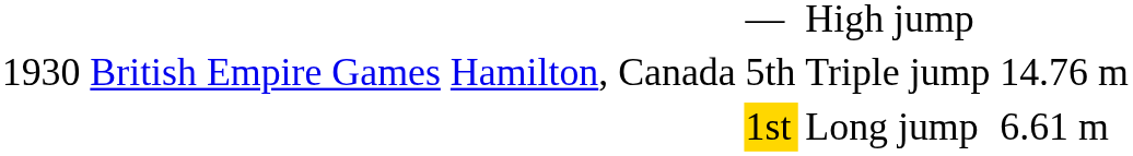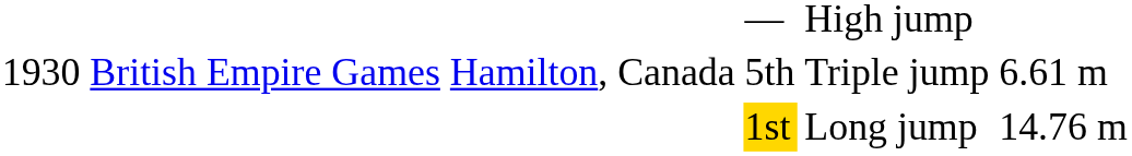 <table>
 <tr>
 <td rowspan=3>1930</td>
 <td rowspan=3><a href='#'>British Empire Games</a></td>
 <td rowspan=3><a href='#'>Hamilton</a>, Canada</td>
 <td>—</td>
 <td>High jump</td>
 <td></td>
 </tr>
 <tr>
 <td>5th</td>
 <td>Triple jump</td>
-<td>14.76 m </td>
+<td>6.61 m</td>
 </tr>
 <tr>
 <td bgcolor=gold>1st</td>
 <td>Long jump</td>
-<td>6.61 m</td>
+<td>14.76 m </td>
 </tr>
 </table>
